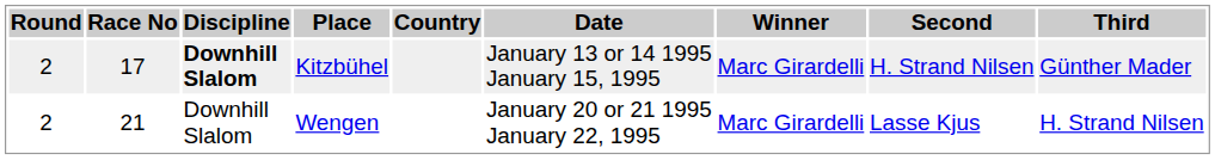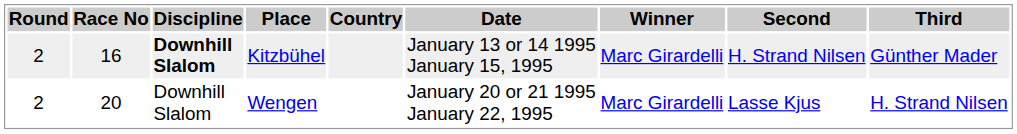 <table border="0" style="border: 1px solid #999; background-color:#FFFFFF; text-align:center">
 <tr align="center" bgcolor="#CCCCCC">
 <th>Round</th>
 <th>Race No</th>
 <th>Discipline</th>
 <th>Place</th>
 <th>Country</th>
 <th>Date</th>
 <th>Winner</th>
 <th>Second</th>
 <th>Third</th>
 </tr>
 <tr bgcolor="#EFEFEF">
 <td>2</td>
-<td>17</td>
+<td>16</td>
 <td align="left"><strong>Downhill<br>Slalom</strong></td>
 <td align="left"><a href='#'>Kitzbühel</a></td>
 <td align="left"></td>
 <td align="left">January 13 or 14 1995<br>January 15, 1995</td>
 <td align="left"> <a href='#'>Marc Girardelli</a></td>
 <td align="left"> <a href='#'>H. Strand Nilsen</a></td>
 <td align="left"> <a href='#'>Günther Mader</a></td>
 </tr>
 <tr>
 <td>2</td>
-<td>21</td>
+<td>20</td>
 <td align="left">Downhill<br>Slalom</td>
 <td align="left"><a href='#'>Wengen</a></td>
 <td align="left"></td>
 <td align="left">January 20 or 21 1995<br>January 22, 1995</td>
 <td align="left"> <a href='#'>Marc Girardelli</a></td>
 <td align="left"> <a href='#'>Lasse Kjus</a></td>
 <td align="left"> <a href='#'>H. Strand Nilsen</a></td>
 </tr>
 </table>
